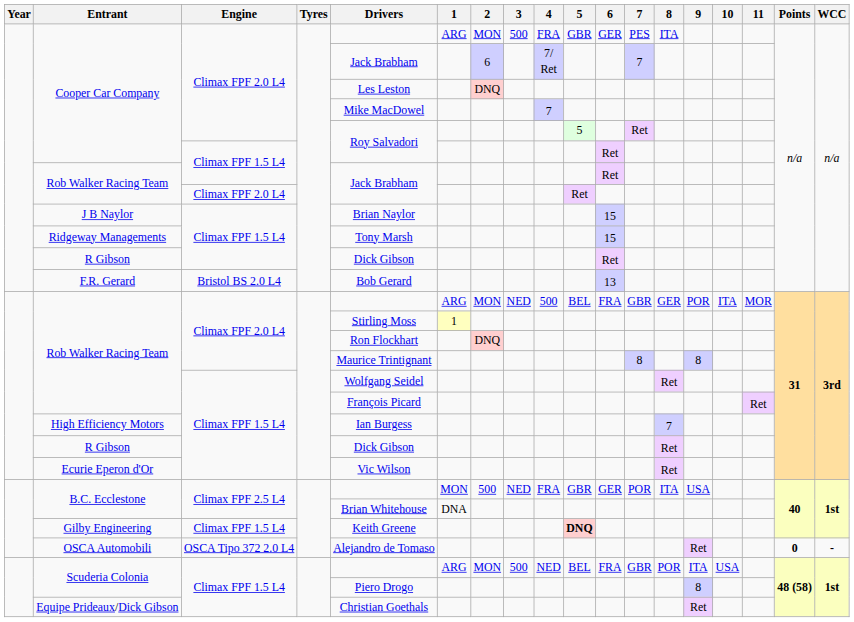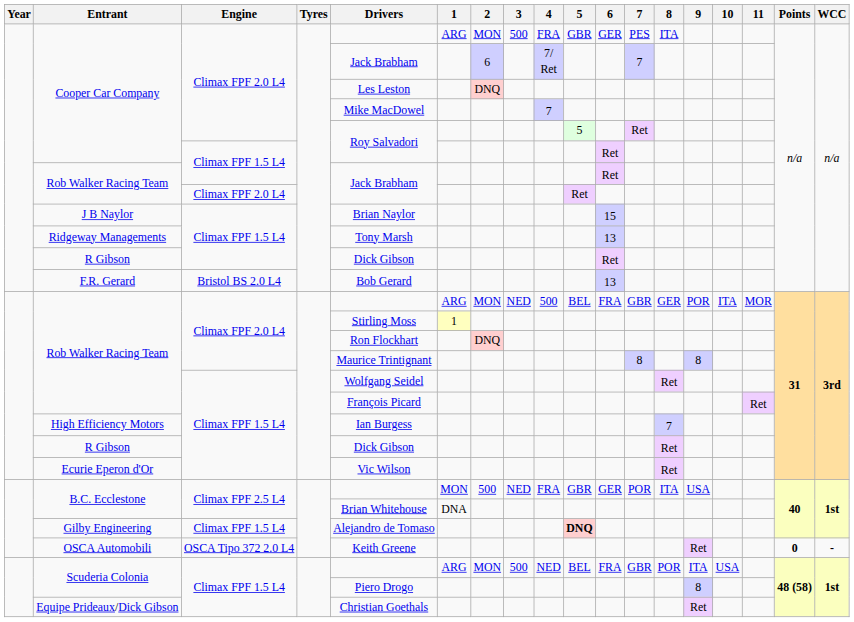 <table class="wikitable" style="text-align:center; font-size:95%">
 <tr>
 <th>Year</th>
 <th>Entrant</th>
 <th>Engine</th>
 <th>Tyres</th>
 <th>Drivers</th>
 <th>1</th>
 <th>2</th>
 <th>3</th>
 <th>4</th>
 <th>5</th>
 <th>6</th>
 <th>7</th>
 <th>8</th>
 <th>9</th>
 <th>10</th>
 <th>11</th>
 <th>Points</th>
 <th>WCC</th>
 </tr>
 <tr>
 <td rowspan="12"></td>
 <td rowspan="6"><a href='#'>Cooper Car Company</a></td>
 <td rowspan="5"><a href='#'>Climax FPF 2.0 L4</a></td>
 <td rowspan="12"> <br> </td>
 <td></td>
 <td><a href='#'>ARG</a></td>
 <td><a href='#'>MON</a></td>
 <td><a href='#'>500</a></td>
 <td><a href='#'>FRA</a></td>
 <td><a href='#'>GBR</a></td>
 <td><a href='#'>GER</a></td>
 <td><a href='#'>PES</a></td>
 <td><a href='#'>ITA</a></td>
 <td></td>
 <td></td>
 <td></td>
 <td rowspan="12"><em>n/a</em></td>
 <td rowspan="12"><em>n/a</em></td>
 </tr>
 <tr>
 <td><a href='#'>Jack Brabham</a></td>
 <td></td>
 <td style="background:#cfcfff;">6</td>
 <td></td>
 <td style="background:#cfcfff;">7/<br>Ret<sup></sup></td>
 <td></td>
 <td></td>
 <td style="background:#cfcfff;">7</td>
 <td></td>
 <td></td>
 <td></td>
 <td></td>
 </tr>
 <tr>
 <td><a href='#'>Les Leston</a></td>
 <td></td>
 <td style="background:#ffcfcf;">DNQ</td>
 <td></td>
 <td></td>
 <td></td>
 <td></td>
 <td></td>
 <td></td>
 <td></td>
 <td></td>
 <td></td>
 </tr>
 <tr>
 <td><a href='#'>Mike MacDowel</a></td>
 <td></td>
 <td></td>
 <td></td>
 <td style="background:#cfcfff;">7<sup></sup></td>
 <td></td>
 <td></td>
 <td></td>
 <td></td>
 <td></td>
 <td></td>
 <td></td>
 </tr>
 <tr>
 <td rowspan="2"><a href='#'>Roy Salvadori</a></td>
 <td></td>
 <td></td>
 <td></td>
 <td></td>
 <td style="background:#DFFFDF;">5</td>
 <td></td>
 <td style="background:#EFCFFF;">Ret</td>
 <td></td>
 <td></td>
 <td></td>
 <td></td>
 </tr>
 <tr>
 <td rowspan="2"><a href='#'>Climax FPF 1.5 L4</a></td>
 <td></td>
 <td></td>
 <td></td>
 <td></td>
 <td></td>
 <td style="background:#EFCFFF;">Ret<sup></sup></td>
 <td></td>
 <td></td>
 <td></td>
 <td></td>
 <td></td>
 </tr>
 <tr>
 <td rowspan="2"><a href='#'>Rob Walker Racing Team</a></td>
 <td rowspan="2"><a href='#'>Jack Brabham</a></td>
 <td></td>
 <td></td>
 <td></td>
 <td></td>
 <td></td>
 <td style="background:#EFCFFF;">Ret<sup></sup></td>
 <td></td>
 <td></td>
 <td></td>
 <td></td>
 <td></td>
 </tr>
 <tr>
 <td><a href='#'>Climax FPF 2.0 L4</a></td>
 <td></td>
 <td></td>
 <td></td>
 <td></td>
 <td style="background:#EFCFFF;">Ret</td>
 <td></td>
 <td></td>
 <td></td>
 <td></td>
 <td></td>
 <td></td>
 </tr>
 <tr>
 <td><a href='#'>J B Naylor</a></td>
 <td rowspan="3"><a href='#'>Climax FPF 1.5 L4</a></td>
 <td><a href='#'>Brian Naylor</a></td>
 <td></td>
 <td></td>
 <td></td>
 <td></td>
 <td></td>
 <td style="background:#cfcfff;">15<sup></sup></td>
 <td></td>
 <td></td>
 <td></td>
 <td></td>
 <td></td>
 </tr>
 <tr>
 <td><a href='#'>Ridgeway Managements</a></td>
 <td><a href='#'>Tony Marsh</a></td>
 <td></td>
 <td></td>
 <td></td>
 <td></td>
 <td></td>
-<td style="background:#cfcfff;">15<sup></sup></td>
+<td style="background:#cfcfff;">13<sup></sup></td>
 <td></td>
 <td></td>
 <td></td>
 <td></td>
 <td></td>
 </tr>
 <tr>
 <td><a href='#'>R Gibson</a></td>
 <td><a href='#'>Dick Gibson</a></td>
 <td></td>
 <td></td>
 <td></td>
 <td></td>
 <td></td>
 <td style="background:#EFCFFF;">Ret<sup></sup></td>
 <td></td>
 <td></td>
 <td></td>
 <td></td>
 <td></td>
 </tr>
 <tr>
 <td><a href='#'>F.R. Gerard</a></td>
 <td><a href='#'>Bristol BS 2.0 L4</a></td>
 <td><a href='#'>Bob Gerard</a></td>
 <td></td>
 <td></td>
 <td></td>
 <td></td>
 <td></td>
 <td style="background:#cfcfff;">13<sup></sup></td>
 <td></td>
 <td></td>
 <td></td>
 <td></td>
 <td></td>
 </tr>
 <tr>
 <td rowspan="9"></td>
 <td rowspan="6"><a href='#'>Rob Walker Racing Team</a></td>
 <td rowspan="4"><a href='#'>Climax FPF 2.0 L4</a></td>
 <td rowspan="9"> <br> </td>
 <td></td>
 <td><a href='#'>ARG</a></td>
 <td><a href='#'>MON</a></td>
 <td><a href='#'>NED</a></td>
 <td><a href='#'>500</a></td>
 <td><a href='#'>BEL</a></td>
 <td><a href='#'>FRA</a></td>
 <td><a href='#'>GBR</a></td>
 <td><a href='#'>GER</a></td>
 <td><a href='#'>POR</a></td>
 <td><a href='#'>ITA</a></td>
 <td><a href='#'>MOR</a></td>
 <td rowspan="9" style="background:#ffdf9f;"><strong>31</strong></td>
 <td rowspan="9" style="background:#ffdf9f;"><strong>3rd</strong></td>
 </tr>
 <tr>
 <td><a href='#'>Stirling Moss</a></td>
 <td style="background:#ffffbf;">1</td>
 <td></td>
 <td></td>
 <td></td>
 <td></td>
 <td></td>
 <td></td>
 <td></td>
 <td></td>
 <td></td>
 <td></td>
 </tr>
 <tr>
 <td><a href='#'>Ron Flockhart</a></td>
 <td></td>
 <td style="background:#ffcfcf;">DNQ</td>
 <td></td>
 <td></td>
 <td></td>
 <td></td>
 <td></td>
 <td></td>
 <td></td>
 <td></td>
 <td></td>
 </tr>
 <tr>
 <td><a href='#'>Maurice Trintignant</a></td>
 <td></td>
 <td></td>
 <td></td>
 <td></td>
 <td></td>
 <td></td>
 <td style="background:#cfcfff;">8</td>
 <td></td>
 <td style="background:#cfcfff;">8</td>
 <td></td>
 <td></td>
 </tr>
 <tr>
 <td rowspan="5"><a href='#'>Climax FPF 1.5 L4</a></td>
 <td><a href='#'>Wolfgang Seidel</a></td>
 <td></td>
 <td></td>
 <td></td>
 <td></td>
 <td></td>
 <td></td>
 <td></td>
 <td style="background:#EFCFFF;">Ret<sup></sup></td>
 <td></td>
 <td></td>
 <td></td>
 </tr>
 <tr>
 <td><a href='#'>François Picard</a></td>
 <td></td>
 <td></td>
 <td></td>
 <td></td>
 <td></td>
 <td></td>
 <td></td>
 <td></td>
 <td></td>
 <td></td>
 <td style="background:#EFCFFF;">Ret<sup></sup></td>
 </tr>
 <tr>
 <td><a href='#'>High Efficiency Motors</a></td>
 <td><a href='#'>Ian Burgess</a></td>
 <td></td>
 <td></td>
 <td></td>
 <td></td>
 <td></td>
 <td></td>
 <td></td>
 <td style="background:#cfcfff;">7<sup></sup></td>
 <td></td>
 <td></td>
 <td></td>
 </tr>
 <tr>
 <td><a href='#'>R Gibson</a></td>
 <td><a href='#'>Dick Gibson</a></td>
 <td></td>
 <td></td>
 <td></td>
 <td></td>
 <td></td>
 <td></td>
 <td></td>
 <td style="background:#EFCFFF;">Ret<sup></sup></td>
 <td></td>
 <td></td>
 <td></td>
 </tr>
 <tr>
 <td><a href='#'>Ecurie Eperon d'Or</a></td>
 <td><a href='#'>Vic Wilson</a></td>
 <td></td>
 <td></td>
 <td></td>
 <td></td>
 <td></td>
 <td></td>
 <td></td>
 <td style="background:#EFCFFF;">Ret<sup></sup></td>
 <td></td>
 <td></td>
 <td></td>
 </tr>
 <tr>
 <td rowspan="4"></td>
 <td rowspan="2"><a href='#'>B.C. Ecclestone</a></td>
 <td rowspan="2"><a href='#'>Climax FPF 2.5 L4</a></td>
 <td rowspan="4"></td>
 <td></td>
 <td><a href='#'>MON</a></td>
 <td><a href='#'>500</a></td>
 <td><a href='#'>NED</a></td>
 <td><a href='#'>FRA</a></td>
 <td><a href='#'>GBR</a></td>
 <td><a href='#'>GER</a></td>
 <td><a href='#'>POR</a></td>
 <td><a href='#'>ITA</a></td>
 <td><a href='#'>USA</a></td>
 <td></td>
 <td></td>
 <td rowspan="3" style="background:#FBFFBF;"><strong>40</strong></td>
 <td rowspan="3" style="background:#FBFFBF;"><strong>1st</strong></td>
 </tr>
 <tr>
 <td><a href='#'>Brian Whitehouse</a></td>
 <td>DNA</td>
 <td></td>
 <td></td>
 <td></td>
 <td></td>
 <td></td>
 <td></td>
 <td></td>
 <td></td>
 <td></td>
 <td></td>
 </tr>
 <tr>
 <td><a href='#'>Gilby Engineering</a></td>
 <td><a href='#'>Climax FPF 1.5 L4</a></td>
-<td><a href='#'>Keith Greene</a></td>
+<td><a href='#'>Alejandro de Tomaso</a></td>
 <td></td>
 <td></td>
 <td></td>
 <td></td>
 <td style="background:#ffcfcf;"><strong>DNQ</strong></td>
 <td></td>
 <td></td>
 <td></td>
 <td></td>
 <td></td>
 <td></td>
 </tr>
 <tr>
 <td><a href='#'>OSCA Automobili</a></td>
 <td><a href='#'>OSCA Tipo 372 2.0 L4</a></td>
-<td><a href='#'>Alejandro de Tomaso</a></td>
+<td><a href='#'>Keith Greene</a></td>
 <td></td>
 <td></td>
 <td></td>
 <td></td>
 <td></td>
 <td></td>
 <td></td>
 <td></td>
 <td style="background:#efcfff;">Ret</td>
 <td></td>
 <td></td>
 <td><strong>0</strong></td>
 <td><strong>-</strong></td>
 </tr>
 <tr>
 <td rowspan="3"></td>
 <td rowspan="2"><a href='#'>Scuderia Colonia</a></td>
 <td rowspan="3"><a href='#'>Climax FPF 1.5 L4</a></td>
 <td rowspan="3"></td>
 <td></td>
 <td><a href='#'>ARG</a></td>
 <td><a href='#'>MON</a></td>
 <td><a href='#'>500</a></td>
 <td><a href='#'>NED</a></td>
 <td><a href='#'>BEL</a></td>
 <td><a href='#'>FRA</a></td>
 <td><a href='#'>GBR</a></td>
 <td><a href='#'>POR</a></td>
 <td><a href='#'>ITA</a></td>
 <td><a href='#'>USA</a></td>
 <td></td>
 <td rowspan="3" style="background:#FBFFBF;"><strong>48 (58)</strong></td>
 <td rowspan="3" style="background:#FBFFBF;"><strong>1st</strong></td>
 </tr>
 <tr>
 <td><a href='#'>Piero Drogo</a></td>
 <td></td>
 <td></td>
 <td></td>
 <td></td>
 <td></td>
 <td></td>
 <td></td>
 <td></td>
 <td style="background:#cfcfff;">8</td>
 <td></td>
 <td></td>
 </tr>
 <tr>
 <td><a href='#'>Equipe Prideaux</a>/<a href='#'>Dick Gibson</a></td>
 <td><a href='#'>Christian Goethals</a></td>
 <td></td>
 <td></td>
 <td></td>
 <td></td>
 <td></td>
 <td></td>
 <td></td>
 <td></td>
 <td style="background:#efcfff;">Ret</td>
 <td></td>
 <td></td>
 </tr>
 </table>
